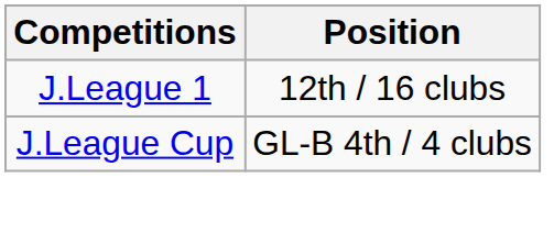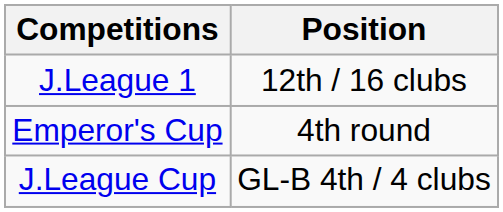 <table class="wikitable" style="text-align:center;">
 <tr>
 <th>Competitions</th>
 <th>Position</th>
 </tr>
 <tr>
 <td><a href='#'>J.League 1</a></td>
 <td>12th / 16 clubs</td>
 </tr>
 <tr>
+<td><a href='#'>Emperor's Cup</a></td>
+<td>4th round</td>
+</tr>
+<tr>
 <td><a href='#'>J.League Cup</a></td>
 <td>GL-B 4th / 4 clubs</td>
 </tr>
 </table>
